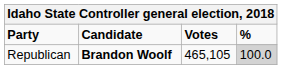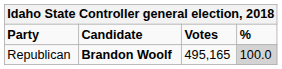 <table class="wikitable">
 <tr>
 <th colspan="4">Idaho State Controller general election, 2018</th>
 </tr>
 <tr>
 <td><strong>Party</strong></td>
 <td><strong>Candidate</strong></td>
 <td><strong>Votes</strong></td>
 <td><strong>%</strong></td>
 </tr>
 <tr>
 <td>Republican</td>
 <td><strong>Brandon Woolf</strong></td>
-<td>465,105</td>
+<td>495,165</td>
 <td style="background: lightgrey;">100.0</td>
 </tr>
 </table>
